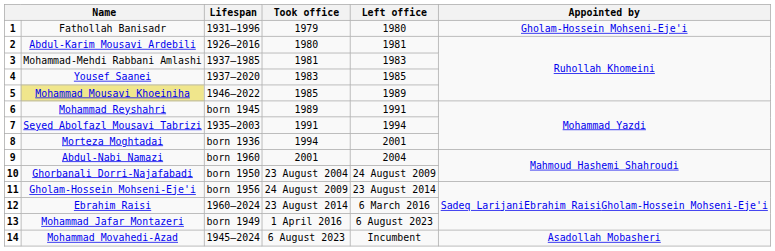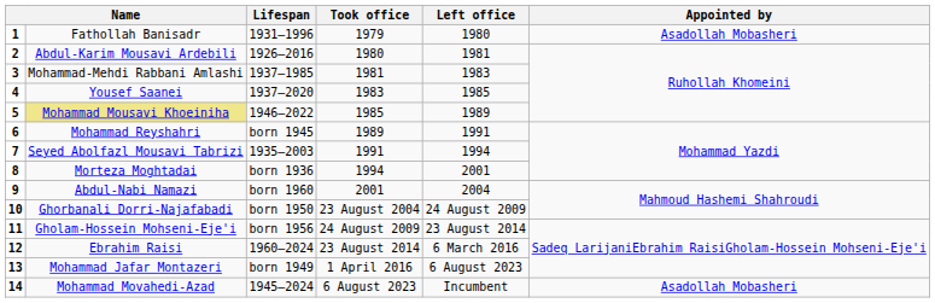 <table class="wikitable" style="text-align:center">
 <tr>
 <th colspan=2>Name</th>
 <th>Lifespan</th>
 <th>Took office</th>
 <th>Left office</th>
 <th>Appointed by</th>
 </tr>
 <tr>
 <th style="background-color:White">1</th>
 <td>Fathollah Banisadr</td>
 <td>1931–1996</td>
 <td>1979</td>
 <td>1980</td>
-<td rowspan=1><a href='#'>Gholam-Hossein Mohseni-Eje'i</a></td>
+<td><a href='#'>Asadollah Mobasheri</a></td>
 </tr>
 <tr>
 <th style="background-color:White">2</th>
 <td><a href='#'>Abdul-Karim Mousavi Ardebili</a></td>
 <td>1926–2016</td>
 <td>1980</td>
 <td>1981</td>
 <td rowspan=4><a href='#'>Ruhollah Khomeini</a></td>
 </tr>
 <tr>
 <th style="background-color:White">3</th>
 <td>Mohammad-Mehdi Rabbani Amlashi</td>
 <td>1937–1985</td>
 <td>1981</td>
 <td>1983</td>
 </tr>
 <tr>
 <th style="background-color:White">4</th>
 <td><a href='#'>Yousef Saanei</a></td>
 <td>1937–2020</td>
 <td>1983</td>
 <td>1985</td>
 </tr>
 <tr>
 <th style="background-color:White">5</th>
 <td style="background: khaki;"><a href='#'>Mohammad Mousavi Khoeiniha</a></td>
 <td>1946–2022</td>
 <td>1985</td>
 <td>1989</td>
 </tr>
 <tr>
 <th style="background-color:White">6</th>
 <td><a href='#'>Mohammad Reyshahri</a></td>
 <td>born 1945</td>
 <td>1989</td>
 <td>1991</td>
 <td rowspan=3><a href='#'>Mohammad Yazdi</a></td>
 </tr>
 <tr>
 <th style="background-color:White">7</th>
 <td><a href='#'>Seyed Abolfazl Mousavi Tabrizi</a></td>
 <td>1935–2003</td>
 <td>1991</td>
 <td>1994</td>
 </tr>
 <tr>
 <th style="background-color:White">8</th>
 <td><a href='#'>Morteza Moghtadai</a></td>
 <td>born 1936</td>
 <td>1994</td>
 <td>2001</td>
 </tr>
 <tr>
 <th style="background-color:White">9</th>
 <td><a href='#'>Abdul-Nabi Namazi</a></td>
 <td>born 1960</td>
 <td>2001</td>
 <td>2004</td>
 <td rowspan=2><a href='#'>Mahmoud Hashemi Shahroudi</a></td>
 </tr>
 <tr>
 <th style="background-color: White">10</th>
 <td><a href='#'>Ghorbanali Dorri-Najafabadi</a></td>
 <td>born 1950</td>
 <td>23 August 2004</td>
 <td>24 August 2009</td>
 </tr>
 <tr>
 <th style="background-color: White">11</th>
 <td><a href='#'>Gholam-Hossein Mohseni-Eje'i</a></td>
 <td>born 1956</td>
 <td>24 August 2009</td>
 <td>23 August 2014</td>
 <td rowspan=3><a href='#'>Sadeq Larijani</a><a href='#'>Ebrahim Raisi</a><a href='#'>Gholam-Hossein Mohseni-Eje'i</a></td>
 </tr>
 <tr>
 <th style="background-color: White">12</th>
 <td><a href='#'>Ebrahim Raisi</a></td>
 <td>1960–2024</td>
 <td>23 August 2014</td>
 <td>6 March 2016</td>
 </tr>
 <tr>
 <th style="background-color: White">13</th>
 <td><a href='#'>Mohammad Jafar Montazeri</a></td>
 <td>born 1949</td>
 <td>1 April 2016</td>
 <td>6 August 2023</td>
 </tr>
 <tr>
 <th style="background-color: White">14</th>
 <td><a href='#'>Mohammad Movahedi-Azad</a></td>
 <td>1945–2024</td>
 <td>6 August 2023</td>
 <td>Incumbent</td>
 <td><a href='#'>Asadollah Mobasheri</a></td>
 </tr>
 </table>
